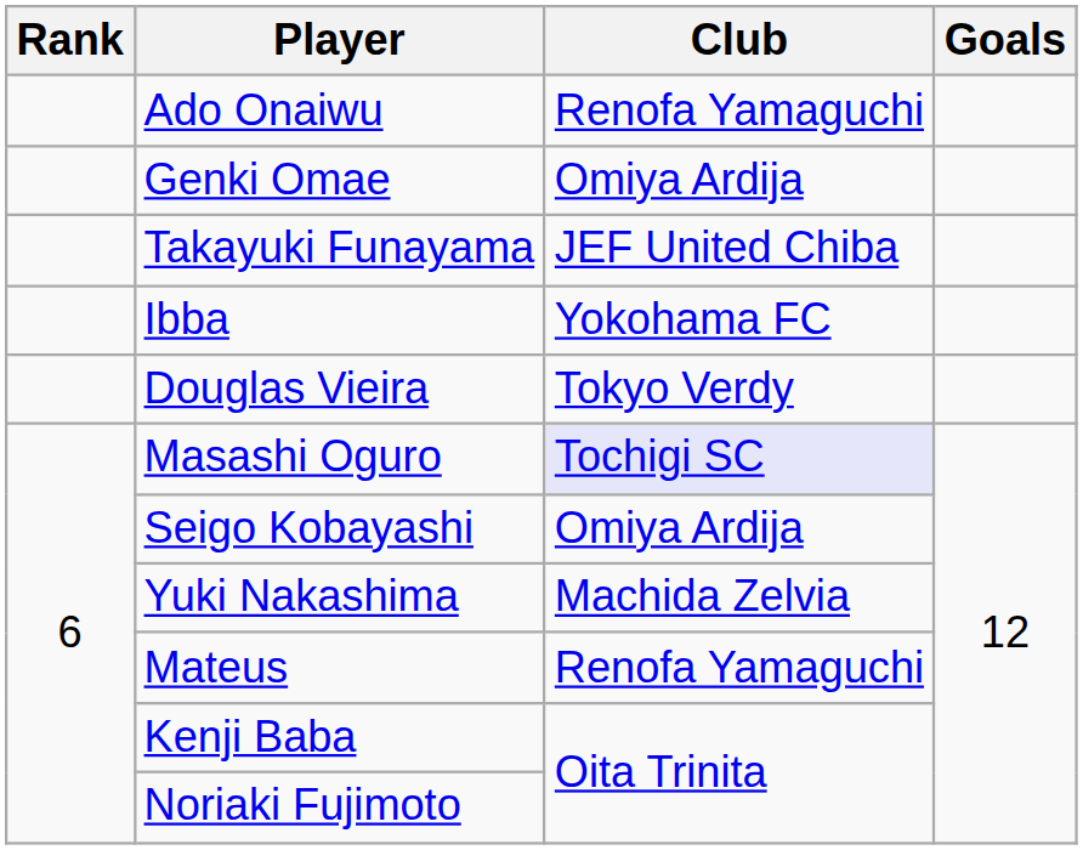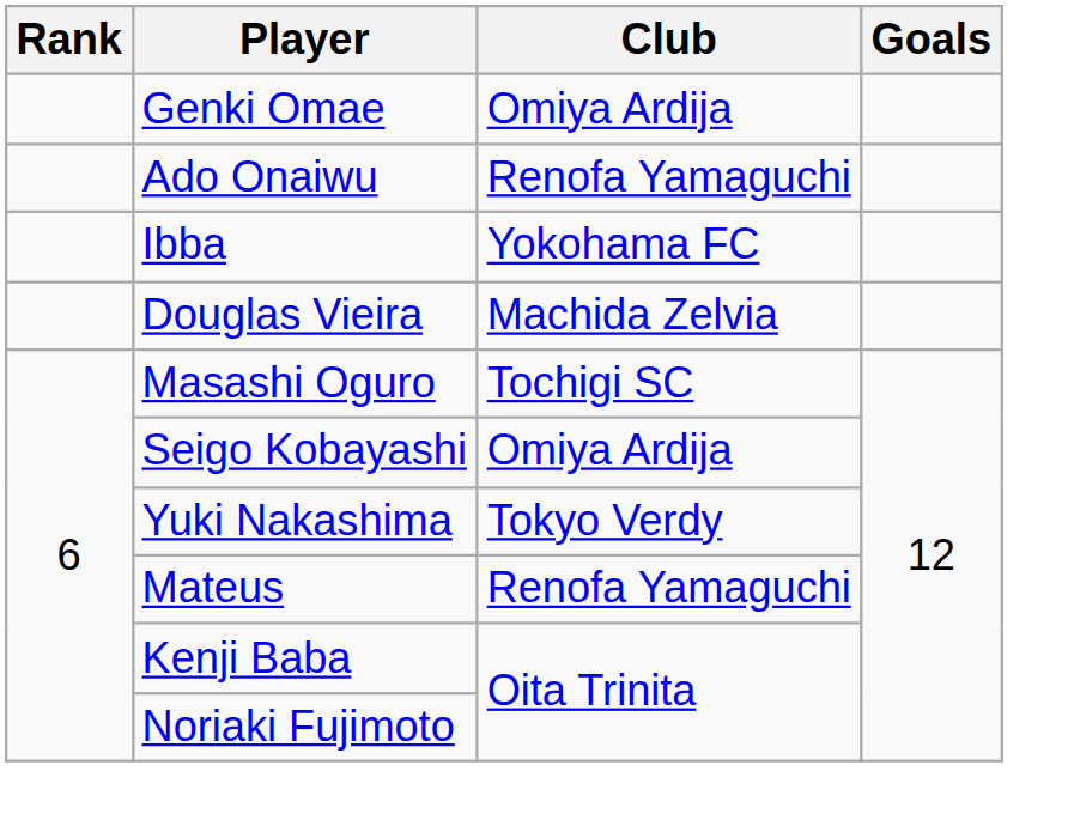 <table class="wikitable" style="text-align:central">
 <tr>
 <th>Rank</th>
 <th>Player</th>
 <th>Club</th>
 <th>Goals</th>
 </tr>
 <tr>
 <td></td>
-<td> <a href='#'>Ado Onaiwu</a></td>
-<td><a href='#'>Renofa Yamaguchi</a></td>
-<td></td>
-</tr>
-<tr>
-<td></td>
 <td> <a href='#'>Genki Omae</a></td>
 <td><a href='#'>Omiya Ardija</a></td>
 <td></td>
 </tr>
 <tr>
 <td></td>
-<td> <a href='#'>Takayuki Funayama</a></td>
-<td><a href='#'>JEF United Chiba</a></td>
+<td> <a href='#'>Ado Onaiwu</a></td>
+<td><a href='#'>Renofa Yamaguchi</a></td>
 <td></td>
 </tr>
 <tr>
 <td></td>
 <td> <a href='#'>Ibba</a></td>
 <td><a href='#'>Yokohama FC</a></td>
 <td></td>
 </tr>
 <tr>
 <td></td>
 <td> <a href='#'>Douglas Vieira</a></td>
-<td><a href='#'>Tokyo Verdy</a></td>
+<td><a href='#'>Machida Zelvia</a></td>
 <td></td>
 </tr>
 <tr>
 <td rowspan="6" style="text-align:center;">6</td>
 <td> <a href='#'>Masashi Oguro</a></td>
-<td style="background: lavender;"><a href='#'>Tochigi SC</a></td>
+<td><a href='#'>Tochigi SC</a></td>
 <td rowspan="6" style="text-align:center;">12</td>
 </tr>
 <tr>
 <td> <a href='#'>Seigo Kobayashi</a></td>
 <td><a href='#'>Omiya Ardija</a></td>
 </tr>
 <tr>
 <td> <a href='#'>Yuki Nakashima</a></td>
-<td><a href='#'>Machida Zelvia</a></td>
+<td><a href='#'>Tokyo Verdy</a></td>
 </tr>
 <tr>
 <td> <a href='#'>Mateus</a></td>
 <td><a href='#'>Renofa Yamaguchi</a></td>
 </tr>
 <tr>
 <td> <a href='#'>Kenji Baba</a></td>
 <td rowspan="2"><a href='#'>Oita Trinita</a></td>
 </tr>
 <tr>
 <td> <a href='#'>Noriaki Fujimoto</a></td>
 </tr>
 </table>
